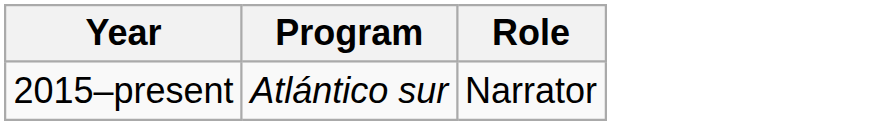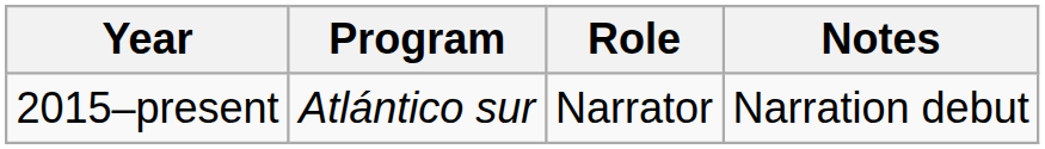 <table class="wikitable">
 <tr>
 <th>Year</th>
 <th>Program</th>
 <th>Role</th>
+<th>Notes</th>
 </tr>
 <tr>
 <td>2015–present</td>
 <td><em>Atlántico sur</em></td>
 <td>Narrator</td>
+<td>Narration debut</td>
 </tr>
 </table>
